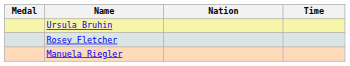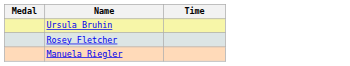 <table class=wikitable style="border:1px solid #AAAAAA;font-size:90%">
 <tr bgcolor="#E4E4E4">
 <th width=50>Medal</th>
 <th width=160>Name</th>
-<th width=160>Nation</th>
 <th width=80>Time</th>
 </tr>
 <tr bgcolor="#F7F6A8">
 <td align="center"></td>
 <td><a href='#'>Ursula Bruhin</a></td>
-<td></td>
 <td align="center"></td>
 </tr>
 <tr bgcolor="#DCE5E5">
 <td align="center"></td>
 <td><a href='#'>Rosey Fletcher</a></td>
-<td></td>
 <td align="center"></td>
 </tr>
 <tr bgcolor="#FFDAB9">
 <td align="center"></td>
 <td><a href='#'>Manuela Riegler</a></td>
-<td></td>
 <td align="center"></td>
 </tr>
 </table>
